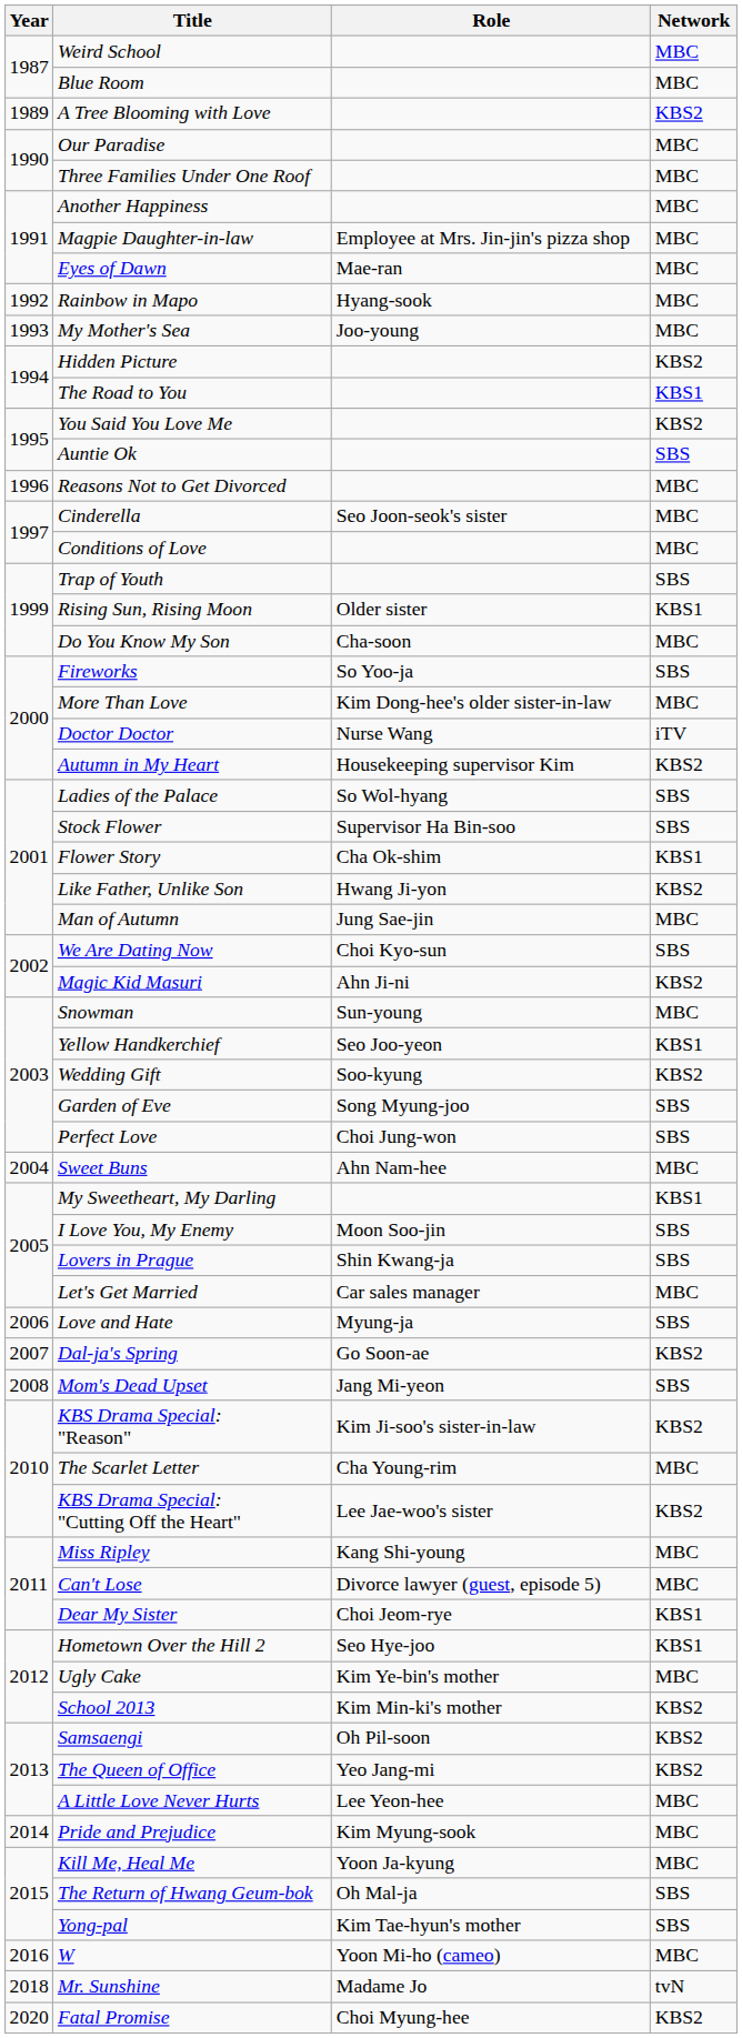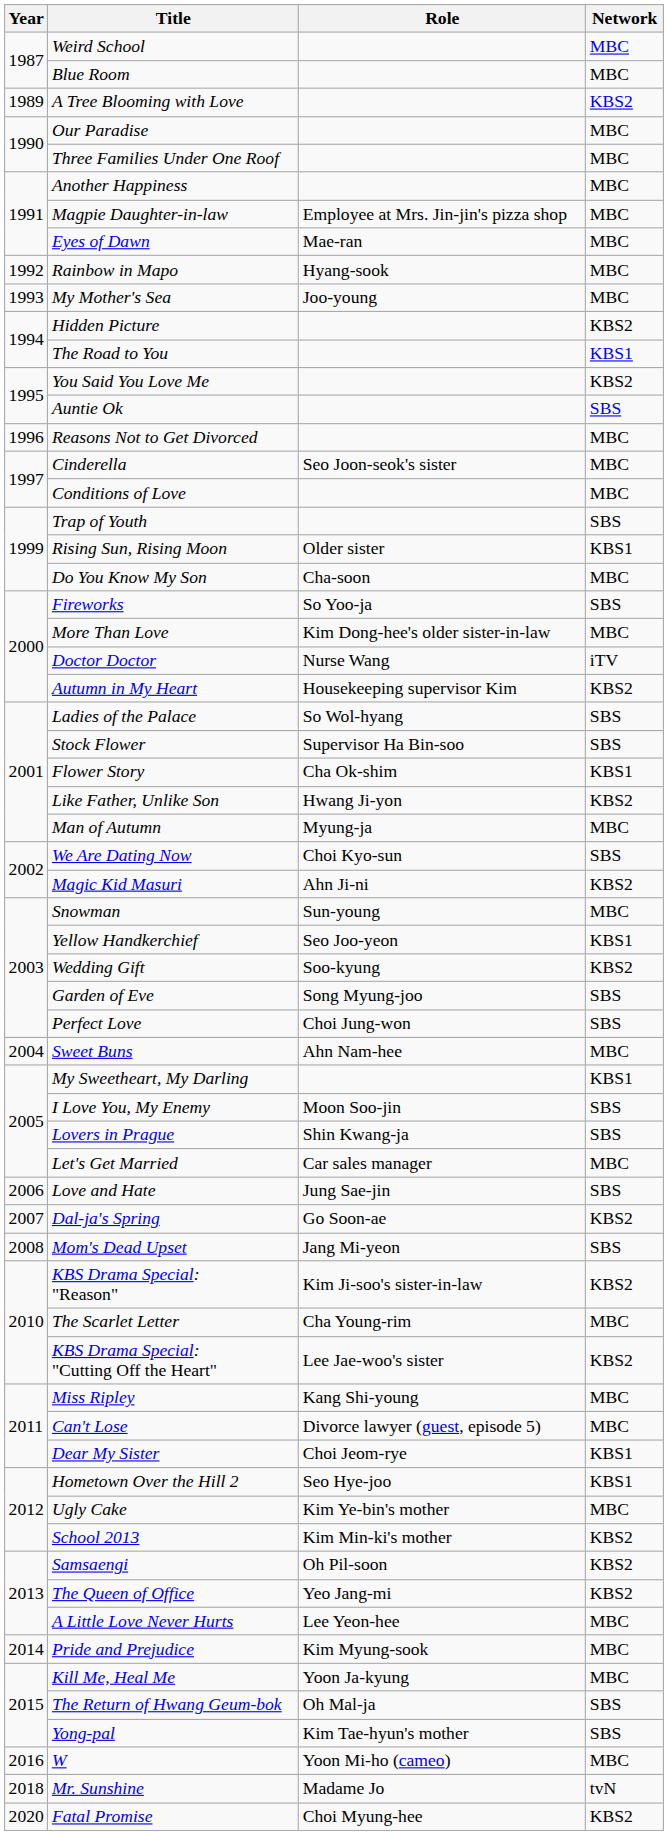 <table class="wikitable" style="width:600px">
 <tr>
 <th width=10>Year</th>
 <th>Title</th>
 <th>Role</th>
 <th>Network</th>
 </tr>
 <tr>
 <td rowspan=2>1987</td>
 <td><em>Weird School</em></td>
 <td></td>
 <td><a href='#'>MBC</a></td>
 </tr>
 <tr>
 <td><em>Blue Room</em></td>
 <td></td>
 <td>MBC</td>
 </tr>
 <tr>
 <td>1989</td>
 <td><em>A Tree Blooming with Love</em></td>
 <td></td>
 <td><a href='#'>KBS2</a></td>
 </tr>
 <tr>
 <td rowspan=2>1990</td>
 <td><em>Our Paradise</em></td>
 <td></td>
 <td>MBC</td>
 </tr>
 <tr>
 <td><em>Three Families Under One Roof</em></td>
 <td></td>
 <td>MBC</td>
 </tr>
 <tr>
 <td rowspan=3>1991</td>
 <td><em>Another Happiness</em></td>
 <td></td>
 <td>MBC</td>
 </tr>
 <tr>
 <td><em>Magpie Daughter-in-law</em></td>
 <td>Employee at Mrs. Jin-jin's pizza shop</td>
 <td>MBC</td>
 </tr>
 <tr>
 <td><em><a href='#'>Eyes of Dawn</a></em></td>
 <td>Mae-ran</td>
 <td>MBC</td>
 </tr>
 <tr>
 <td>1992</td>
 <td><em>Rainbow in Mapo</em></td>
 <td>Hyang-sook</td>
 <td>MBC</td>
 </tr>
 <tr>
 <td>1993</td>
 <td><em>My Mother's Sea</em></td>
 <td>Joo-young</td>
 <td>MBC</td>
 </tr>
 <tr>
 <td rowspan=2>1994</td>
 <td><em>Hidden Picture</em></td>
 <td></td>
 <td>KBS2</td>
 </tr>
 <tr>
 <td><em>The Road to You</em></td>
 <td></td>
 <td><a href='#'>KBS1</a></td>
 </tr>
 <tr>
 <td rowspan=2>1995</td>
 <td><em>You Said You Love Me</em></td>
 <td></td>
 <td>KBS2</td>
 </tr>
 <tr>
 <td><em>Auntie Ok</em></td>
 <td></td>
 <td><a href='#'>SBS</a></td>
 </tr>
 <tr>
 <td>1996</td>
 <td><em>Reasons Not to Get Divorced</em></td>
 <td></td>
 <td>MBC</td>
 </tr>
 <tr>
 <td rowspan=2>1997</td>
 <td><em>Cinderella</em></td>
 <td>Seo Joon-seok's sister</td>
 <td>MBC</td>
 </tr>
 <tr>
 <td><em>Conditions of Love</em></td>
 <td></td>
 <td>MBC</td>
 </tr>
 <tr>
 <td rowspan=3>1999</td>
 <td><em>Trap of Youth</em></td>
 <td></td>
 <td>SBS</td>
 </tr>
 <tr>
 <td><em>Rising Sun, Rising Moon</em></td>
 <td>Older sister</td>
 <td>KBS1</td>
 </tr>
 <tr>
 <td><em>Do You Know My Son</em></td>
 <td>Cha-soon</td>
 <td>MBC</td>
 </tr>
 <tr>
 <td rowspan=4>2000</td>
 <td><em><a href='#'>Fireworks</a></em></td>
 <td>So Yoo-ja</td>
 <td>SBS</td>
 </tr>
 <tr>
 <td><em>More Than Love</em></td>
 <td>Kim Dong-hee's older sister-in-law</td>
 <td>MBC</td>
 </tr>
 <tr>
 <td><em><a href='#'>Doctor Doctor</a></em></td>
 <td>Nurse Wang</td>
 <td>iTV</td>
 </tr>
 <tr>
 <td><em><a href='#'>Autumn in My Heart</a></em></td>
 <td>Housekeeping supervisor Kim</td>
 <td>KBS2</td>
 </tr>
 <tr>
 <td rowspan=5>2001</td>
 <td><em>Ladies of the Palace</em></td>
 <td>So Wol-hyang</td>
 <td>SBS</td>
 </tr>
 <tr>
 <td><em>Stock Flower</em></td>
 <td>Supervisor Ha Bin-soo</td>
 <td>SBS</td>
 </tr>
 <tr>
 <td><em>Flower Story</em> </td>
 <td>Cha Ok-shim</td>
 <td>KBS1</td>
 </tr>
 <tr>
 <td><em>Like Father, Unlike Son</em></td>
 <td>Hwang Ji-yon</td>
 <td>KBS2</td>
 </tr>
 <tr>
 <td><em>Man of Autumn</em></td>
-<td>Jung Sae-jin</td>
+<td>Myung-ja</td>
 <td>MBC</td>
 </tr>
 <tr>
 <td rowspan=2>2002</td>
 <td><em><a href='#'>We Are Dating Now</a></em></td>
 <td>Choi Kyo-sun</td>
 <td>SBS</td>
 </tr>
 <tr>
 <td><em><a href='#'>Magic Kid Masuri</a></em></td>
 <td>Ahn Ji-ni</td>
 <td>KBS2</td>
 </tr>
 <tr>
 <td rowspan=5>2003</td>
 <td><em>Snowman</em></td>
 <td>Sun-young</td>
 <td>MBC</td>
 </tr>
 <tr>
 <td><em>Yellow Handkerchief</em></td>
 <td>Seo Joo-yeon</td>
 <td>KBS1</td>
 </tr>
 <tr>
 <td><em>Wedding Gift</em></td>
 <td>Soo-kyung</td>
 <td>KBS2</td>
 </tr>
 <tr>
 <td><em>Garden of Eve</em></td>
 <td>Song Myung-joo</td>
 <td>SBS</td>
 </tr>
 <tr>
 <td><em>Perfect Love</em></td>
 <td>Choi Jung-won</td>
 <td>SBS</td>
 </tr>
 <tr>
 <td>2004</td>
 <td><em><a href='#'>Sweet Buns</a></em></td>
 <td>Ahn Nam-hee</td>
 <td>MBC</td>
 </tr>
 <tr>
 <td rowspan=4>2005</td>
 <td><em>My Sweetheart, My Darling</em></td>
 <td></td>
 <td>KBS1</td>
 </tr>
 <tr>
 <td><em>I Love You, My Enemy</em></td>
 <td>Moon Soo-jin</td>
 <td>SBS</td>
 </tr>
 <tr>
 <td><em><a href='#'>Lovers in Prague</a></em></td>
 <td>Shin Kwang-ja</td>
 <td>SBS</td>
 </tr>
 <tr>
 <td><em>Let's Get Married</em></td>
 <td>Car sales manager</td>
 <td>MBC</td>
 </tr>
 <tr>
 <td>2006</td>
 <td><em>Love and Hate</em></td>
-<td>Myung-ja</td>
+<td>Jung Sae-jin</td>
 <td>SBS</td>
 </tr>
 <tr>
 <td>2007</td>
 <td><em><a href='#'>Dal-ja's Spring</a></em></td>
 <td>Go Soon-ae</td>
 <td>KBS2</td>
 </tr>
 <tr>
 <td>2008</td>
 <td><em><a href='#'>Mom's Dead Upset</a></em></td>
 <td>Jang Mi-yeon</td>
 <td>SBS</td>
 </tr>
 <tr>
 <td rowspan=3>2010</td>
 <td><em><a href='#'>KBS Drama Special</a>:</em><br>"Reason"</td>
 <td>Kim Ji-soo's sister-in-law</td>
 <td>KBS2</td>
 </tr>
 <tr>
 <td><em>The Scarlet Letter</em></td>
 <td>Cha Young-rim</td>
 <td>MBC</td>
 </tr>
 <tr>
 <td><em><a href='#'>KBS Drama Special</a>:</em><br>"Cutting Off the Heart"</td>
 <td>Lee Jae-woo's sister</td>
 <td>KBS2</td>
 </tr>
 <tr>
 <td rowspan=3>2011</td>
 <td><em><a href='#'>Miss Ripley</a></em></td>
 <td>Kang Shi-young</td>
 <td>MBC</td>
 </tr>
 <tr>
 <td><em><a href='#'>Can't Lose</a></em></td>
 <td>Divorce lawyer (<a href='#'>guest</a>, episode 5)</td>
 <td>MBC</td>
 </tr>
 <tr>
 <td><em><a href='#'>Dear My Sister</a></em></td>
 <td>Choi Jeom-rye</td>
 <td>KBS1</td>
 </tr>
 <tr>
 <td rowspan=3>2012</td>
 <td><em>Hometown Over the Hill 2</em></td>
 <td>Seo Hye-joo</td>
 <td>KBS1</td>
 </tr>
 <tr>
 <td><em>Ugly Cake</em></td>
 <td>Kim Ye-bin's mother</td>
 <td>MBC</td>
 </tr>
 <tr>
 <td><em><a href='#'>School 2013</a></em></td>
 <td>Kim Min-ki's mother</td>
 <td>KBS2</td>
 </tr>
 <tr>
 <td rowspan=3>2013</td>
 <td><em><a href='#'>Samsaengi</a></em></td>
 <td>Oh Pil-soon</td>
 <td>KBS2</td>
 </tr>
 <tr>
 <td><em><a href='#'>The Queen of Office</a></em></td>
 <td>Yeo Jang-mi</td>
 <td>KBS2</td>
 </tr>
 <tr>
 <td><em><a href='#'>A Little Love Never Hurts</a></em></td>
 <td>Lee Yeon-hee</td>
 <td>MBC</td>
 </tr>
 <tr>
 <td>2014</td>
 <td><em><a href='#'>Pride and Prejudice</a></em></td>
 <td>Kim Myung-sook</td>
 <td>MBC</td>
 </tr>
 <tr>
 <td rowspan=3>2015</td>
 <td><em><a href='#'>Kill Me, Heal Me</a></em></td>
 <td>Yoon Ja-kyung</td>
 <td>MBC</td>
 </tr>
 <tr>
 <td><em><a href='#'>The Return of Hwang Geum-bok</a></em></td>
 <td>Oh Mal-ja</td>
 <td>SBS</td>
 </tr>
 <tr>
 <td><em><a href='#'>Yong-pal</a></em></td>
 <td>Kim Tae-hyun's mother</td>
 <td>SBS</td>
 </tr>
 <tr>
 <td>2016</td>
 <td><em><a href='#'>W</a></em></td>
 <td>Yoon Mi-ho (<a href='#'>cameo</a>)</td>
 <td>MBC</td>
 </tr>
 <tr>
 <td>2018</td>
 <td><em><a href='#'>Mr. Sunshine</a></em></td>
 <td>Madame Jo</td>
 <td>tvN</td>
 </tr>
 <tr>
 <td>2020</td>
 <td><em><a href='#'>Fatal Promise</a></em></td>
 <td>Choi Myung-hee</td>
 <td>KBS2</td>
 </tr>
 </table>
